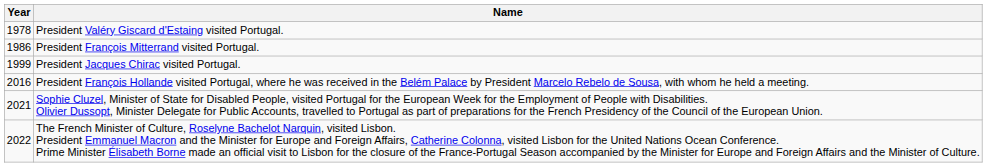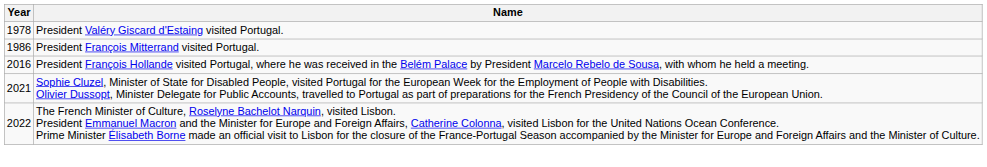 <table class="wikitable">
 <tr>
 <th>Year</th>
 <th>Name</th>
 </tr>
 <tr>
 <td>1978</td>
 <td>President <a href='#'>Valéry Giscard d'Estaing</a> visited Portugal.</td>
 </tr>
 <tr>
 <td>1986</td>
 <td>President <a href='#'>François Mitterrand</a> visited Portugal.</td>
 </tr>
 <tr>
-<td>1999</td>
-<td>President <a href='#'>Jacques Chirac</a> visited Portugal.</td>
-</tr>
-<tr>
 <td>2016</td>
 <td>President <a href='#'>François Hollande</a> visited Portugal, where he was received in the <a href='#'>Belém Palace</a> by President <a href='#'>Marcelo Rebelo de Sousa</a>, with whom he held a meeting.</td>
 </tr>
 <tr>
 <td>2021</td>
 <td><a href='#'>Sophie Cluzel</a>, Minister of State for Disabled People, visited Portugal for the European Week for the Employment of People with Disabilities.<br><a href='#'>Olivier Dussopt</a>, Minister Delegate for Public Accounts, travelled to Portugal as part of preparations for the French Presidency of the Council of the European Union.</td>
 </tr>
 <tr>
 <td>2022</td>
 <td>The French Minister of Culture, <a href='#'>Roselyne Bachelot Narquin</a>, visited Lisbon.<br>President <a href='#'>Emmanuel Macron</a> and the Minister for Europe and Foreign Affairs, <a href='#'>Catherine Colonna</a>, visited Lisbon for the United Nations Ocean Conference.<br>Prime Minister <a href='#'>Élisabeth Borne</a> made an official visit to Lisbon for the closure of the France-Portugal Season accompanied by the Minister for Europe and Foreign Affairs and the Minister of Culture.</td>
 </tr>
 </table>
